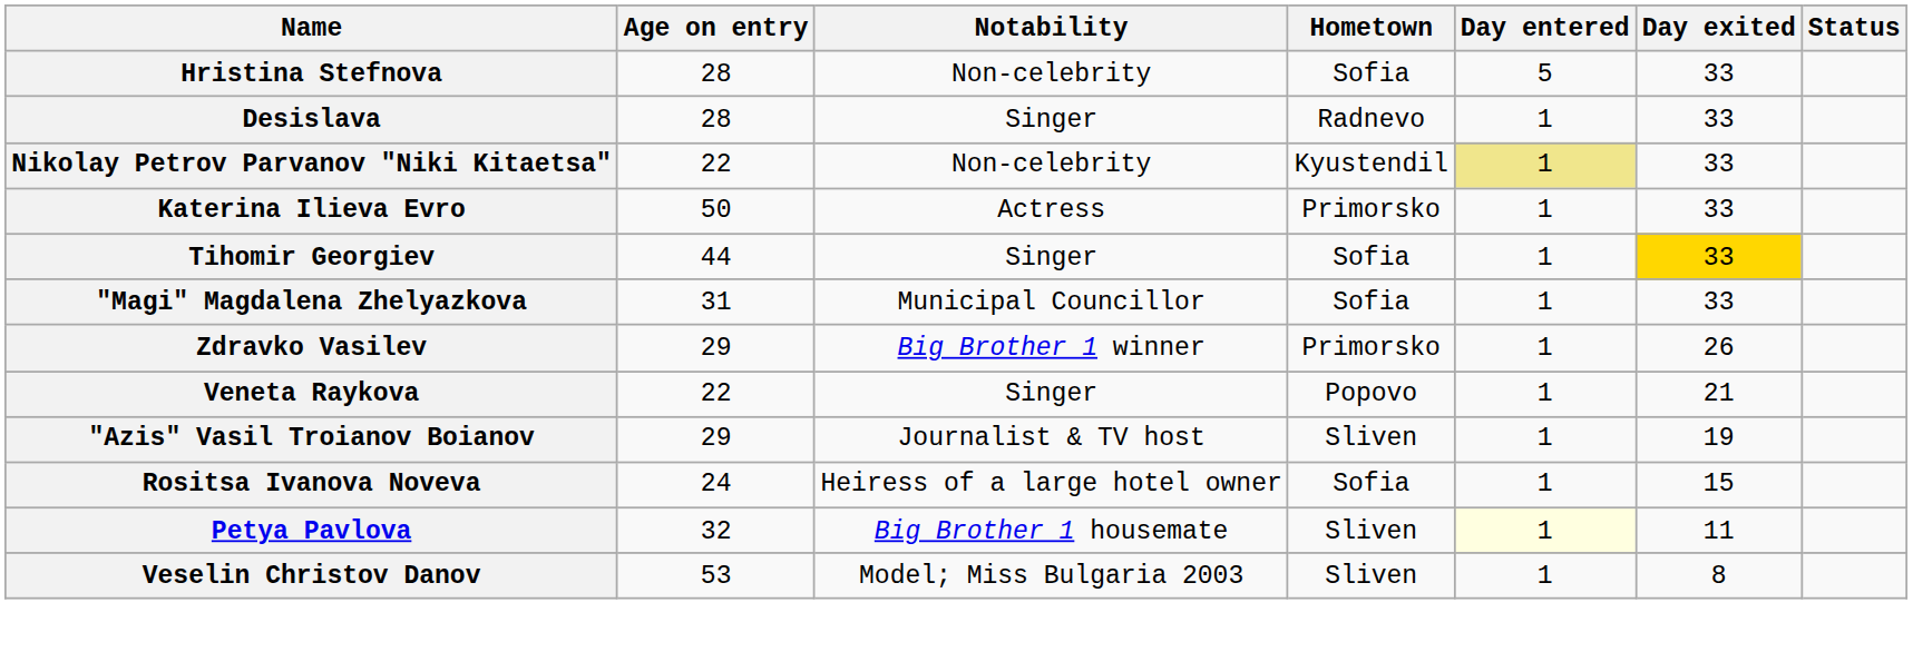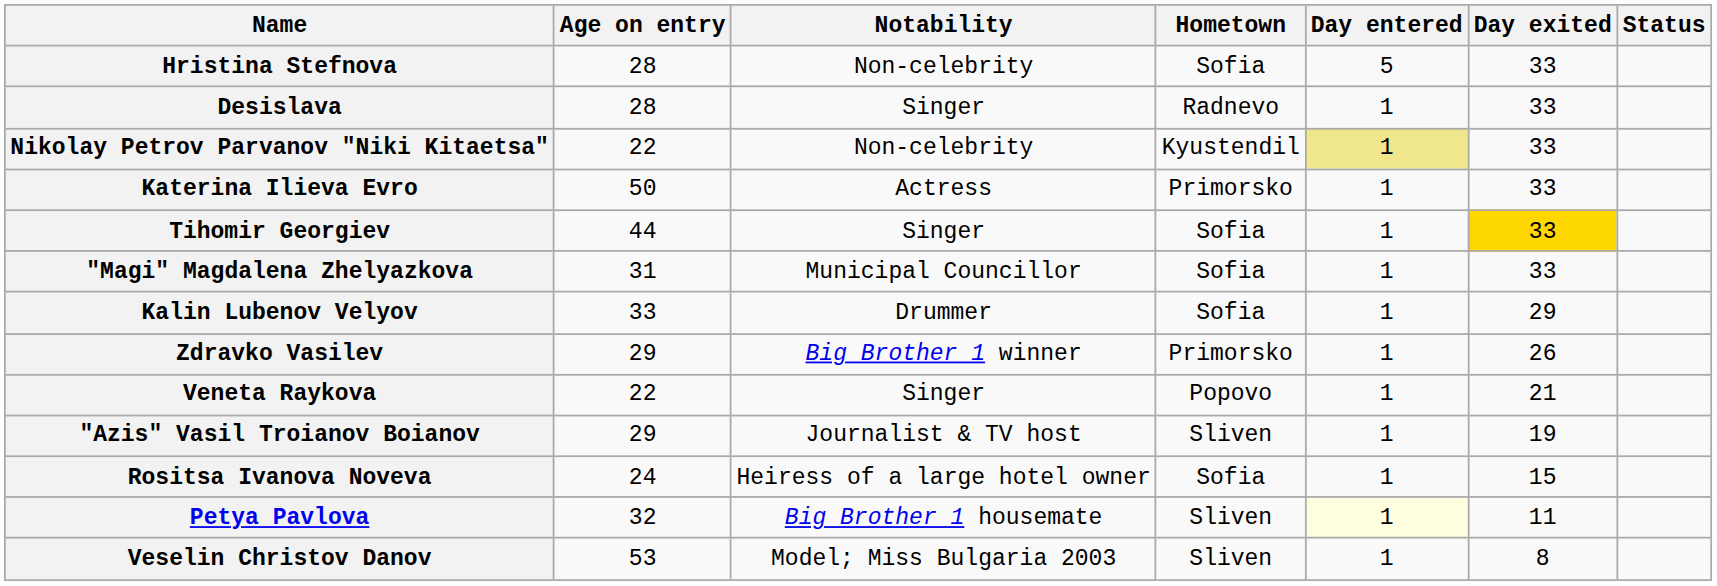 <table class="wikitable" style="text-align:center; line-height:17px; width:auto;">
 <tr>
 <th>Name</th>
 <th>Age on entry</th>
 <th>Notability</th>
 <th>Hometown</th>
 <th>Day entered</th>
 <th>Day exited</th>
 <th>Status</th>
 </tr>
 <tr>
 <th>Hristina Stefnova</th>
 <td>28</td>
 <td>Non-celebrity</td>
 <td>Sofia</td>
 <td>5</td>
 <td>33</td>
 <td></td>
 </tr>
 <tr>
 <th>Desislava</th>
 <td>28</td>
 <td>Singer</td>
 <td>Radnevo</td>
 <td>1</td>
 <td>33</td>
 <td></td>
 </tr>
 <tr>
 <th><strong>Nikolay Petrov Parvanov "Niki Kitaetsa"</strong></th>
 <td>22</td>
 <td>Non-celebrity</td>
 <td>Kyustendil</td>
 <td style="background: khaki;">1</td>
 <td>33</td>
 <td></td>
 </tr>
 <tr>
 <th>Katerina Ilieva Evro</th>
 <td>50</td>
 <td>Actress</td>
 <td>Primorsko</td>
 <td>1</td>
 <td>33</td>
 <td></td>
 </tr>
 <tr>
 <th>Tihomir Georgiev</th>
 <td>44</td>
 <td>Singer</td>
 <td>Sofia</td>
 <td>1</td>
 <td style="background: gold;">33</td>
 <td></td>
 </tr>
 <tr>
 <th>"Magi" Magdalena Zhelyazkova</th>
 <td>31</td>
 <td>Municipal Councillor</td>
 <td>Sofia</td>
 <td>1</td>
 <td>33</td>
 <td></td>
 </tr>
 <tr>
+<th>Kalin Lubenov Velyov</th>
+<td>33</td>
+<td>Drummer</td>
+<td>Sofia</td>
+<td>1</td>
+<td>29</td>
+<td></td>
+</tr>
+<tr>
 <th>Zdravko Vasilev</th>
 <td>29</td>
 <td><a href='#'><em>Big Brother 1</em></a> winner</td>
 <td>Primorsko</td>
 <td>1</td>
 <td>26</td>
 <td></td>
 </tr>
 <tr>
 <th>Veneta Raykova</th>
 <td>22</td>
 <td>Singer</td>
 <td>Popovo</td>
 <td>1</td>
 <td>21</td>
 <td></td>
 </tr>
 <tr>
 <th>"Azis" Vasil Troianov Boianov</th>
 <td>29</td>
 <td>Journalist & TV host</td>
 <td>Sliven</td>
 <td>1</td>
 <td>19</td>
 <td></td>
 </tr>
 <tr>
 <th>Rositsa Ivanova Noveva</th>
 <td>24</td>
 <td>Heiress of a large hotel owner</td>
 <td>Sofia</td>
 <td>1</td>
 <td>15</td>
 <td></td>
 </tr>
 <tr>
 <th><strong><a href='#'>Petya Pavlova</a></strong></th>
 <td>32</td>
 <td><a href='#'><em>Big Brother 1</em></a> housemate</td>
 <td>Sliven</td>
 <td style="background: lightyellow;">1</td>
 <td>11</td>
 <td></td>
 </tr>
 <tr>
 <th>Veselin Christov Danov</th>
 <td>53</td>
 <td>Model; Miss Bulgaria 2003</td>
 <td>Sliven</td>
 <td>1</td>
 <td>8</td>
 <td></td>
 </tr>
 </table>
